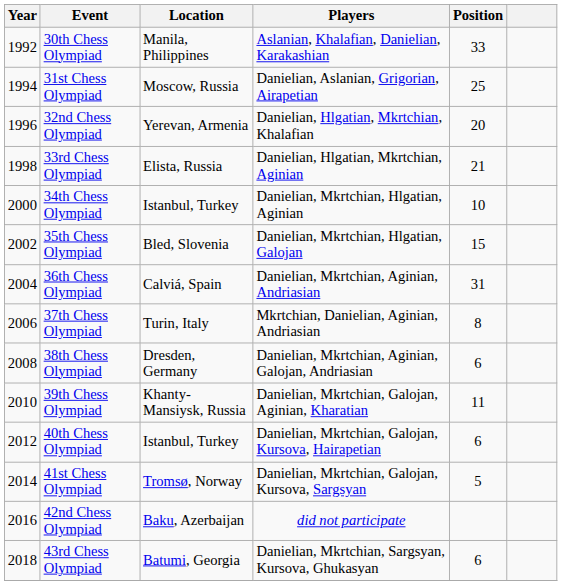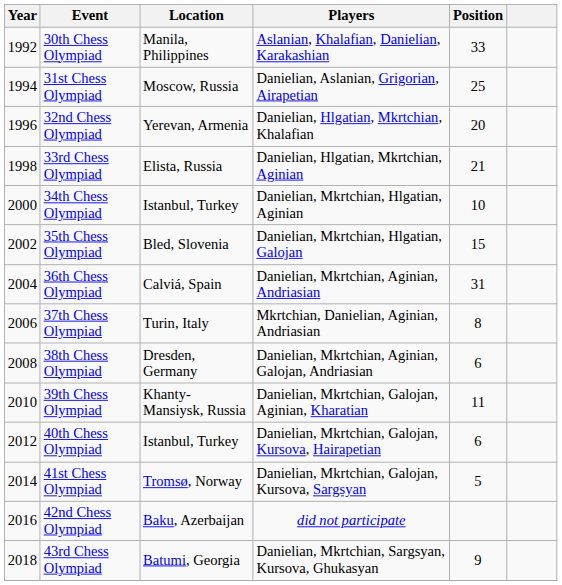 <table class="wikitable sortable">
 <tr>
 <th>Year</th>
 <th>Event</th>
 <th>Location</th>
 <th>Players</th>
 <th>Position</th>
 <th class="unsortable" style="width:3em"></th>
 </tr>
 <tr>
 <td>1992</td>
 <td><a href='#'>30th Chess Olympiad</a></td>
 <td> Manila, Philippines</td>
 <td><a href='#'>Aslanian</a>, <a href='#'>Khalafian</a>, <a href='#'>Danielian</a>, <a href='#'>Karakashian</a></td>
 <td align="center">33</td>
 <td align="center"></td>
 </tr>
 <tr>
 <td>1994</td>
 <td><a href='#'>31st Chess Olympiad</a></td>
 <td> Moscow, Russia</td>
 <td>Danielian, Aslanian, <a href='#'>Grigorian</a>, <a href='#'>Airapetian</a></td>
 <td align="center">25</td>
 <td align="center"></td>
 </tr>
 <tr>
 <td>1996</td>
 <td><a href='#'>32nd Chess Olympiad</a></td>
 <td> Yerevan, Armenia</td>
 <td>Danielian, <a href='#'>Hlgatian</a>, <a href='#'>Mkrtchian</a>, Khalafian</td>
 <td align="center">20</td>
 <td align="center"></td>
 </tr>
 <tr>
 <td>1998</td>
 <td><a href='#'>33rd Chess Olympiad</a></td>
 <td> Elista, Russia</td>
 <td>Danielian, Hlgatian, Mkrtchian, <a href='#'>Aginian</a></td>
 <td align="center">21</td>
 <td align="center"></td>
 </tr>
 <tr>
 <td>2000</td>
 <td><a href='#'>34th Chess Olympiad</a></td>
 <td> Istanbul, Turkey</td>
 <td>Danielian, Mkrtchian, Hlgatian, Aginian</td>
 <td align="center">10</td>
 <td align="center"></td>
 </tr>
 <tr>
 <td>2002</td>
 <td><a href='#'>35th Chess Olympiad</a></td>
 <td> Bled, Slovenia</td>
 <td>Danielian, Mkrtchian, Hlgatian, <a href='#'>Galojan</a></td>
 <td align="center">15</td>
 <td align="center"></td>
 </tr>
 <tr>
 <td>2004</td>
 <td><a href='#'>36th Chess Olympiad</a></td>
 <td> Calviá, Spain</td>
 <td>Danielian, Mkrtchian, Aginian, <a href='#'>Andriasian</a></td>
 <td align="center">31</td>
 <td align="center"></td>
 </tr>
 <tr>
 <td>2006</td>
 <td><a href='#'>37th Chess Olympiad</a></td>
 <td> Turin, Italy</td>
 <td>Mkrtchian, Danielian, Aginian, Andriasian</td>
 <td align="center">8</td>
 <td align="center"></td>
 </tr>
 <tr>
 <td>2008</td>
 <td><a href='#'>38th Chess Olympiad</a></td>
 <td> Dresden, Germany</td>
 <td>Danielian, Mkrtchian, Aginian, Galojan, Andriasian</td>
 <td align="center">6</td>
 <td align="center"></td>
 </tr>
 <tr>
 <td>2010</td>
 <td><a href='#'>39th Chess Olympiad</a></td>
 <td> Khanty-Mansiysk, Russia</td>
 <td>Danielian, Mkrtchian, Galojan, Aginian, <a href='#'>Kharatian</a></td>
 <td align="center">11</td>
 <td align="center"></td>
 </tr>
 <tr>
 <td>2012</td>
 <td><a href='#'>40th Chess Olympiad</a></td>
 <td> Istanbul, Turkey</td>
 <td>Danielian, Mkrtchian, Galojan, <a href='#'>Kursova</a>, <a href='#'>Hairapetian</a></td>
 <td align="center">6</td>
 <td align="center"></td>
 </tr>
 <tr>
 <td>2014</td>
 <td><a href='#'>41st Chess Olympiad</a></td>
 <td> <a href='#'>Tromsø</a>, Norway</td>
 <td>Danielian, Mkrtchian, Galojan, Kursova, <a href='#'>Sargsyan</a></td>
 <td align="center">5</td>
 <td align="center"></td>
 </tr>
 <tr>
 <td>2016</td>
 <td><a href='#'>42nd Chess Olympiad</a></td>
 <td> <a href='#'>Baku</a>, Azerbaijan</td>
 <td align="center"><em><a href='#'>did not participate</a></em></td>
 <td align="center"></td>
 <td align="center"></td>
 </tr>
 <tr>
 <td>2018</td>
 <td><a href='#'>43rd Chess Olympiad</a></td>
 <td> <a href='#'>Batumi</a>, Georgia</td>
 <td>Danielian, Mkrtchian, Sargsyan, Kursova, Ghukasyan</td>
-<td align="center">6</td>
+<td align="center">9</td>
 <td align="center"></td>
 </tr>
 <tr>
 </tr>
 </table>
